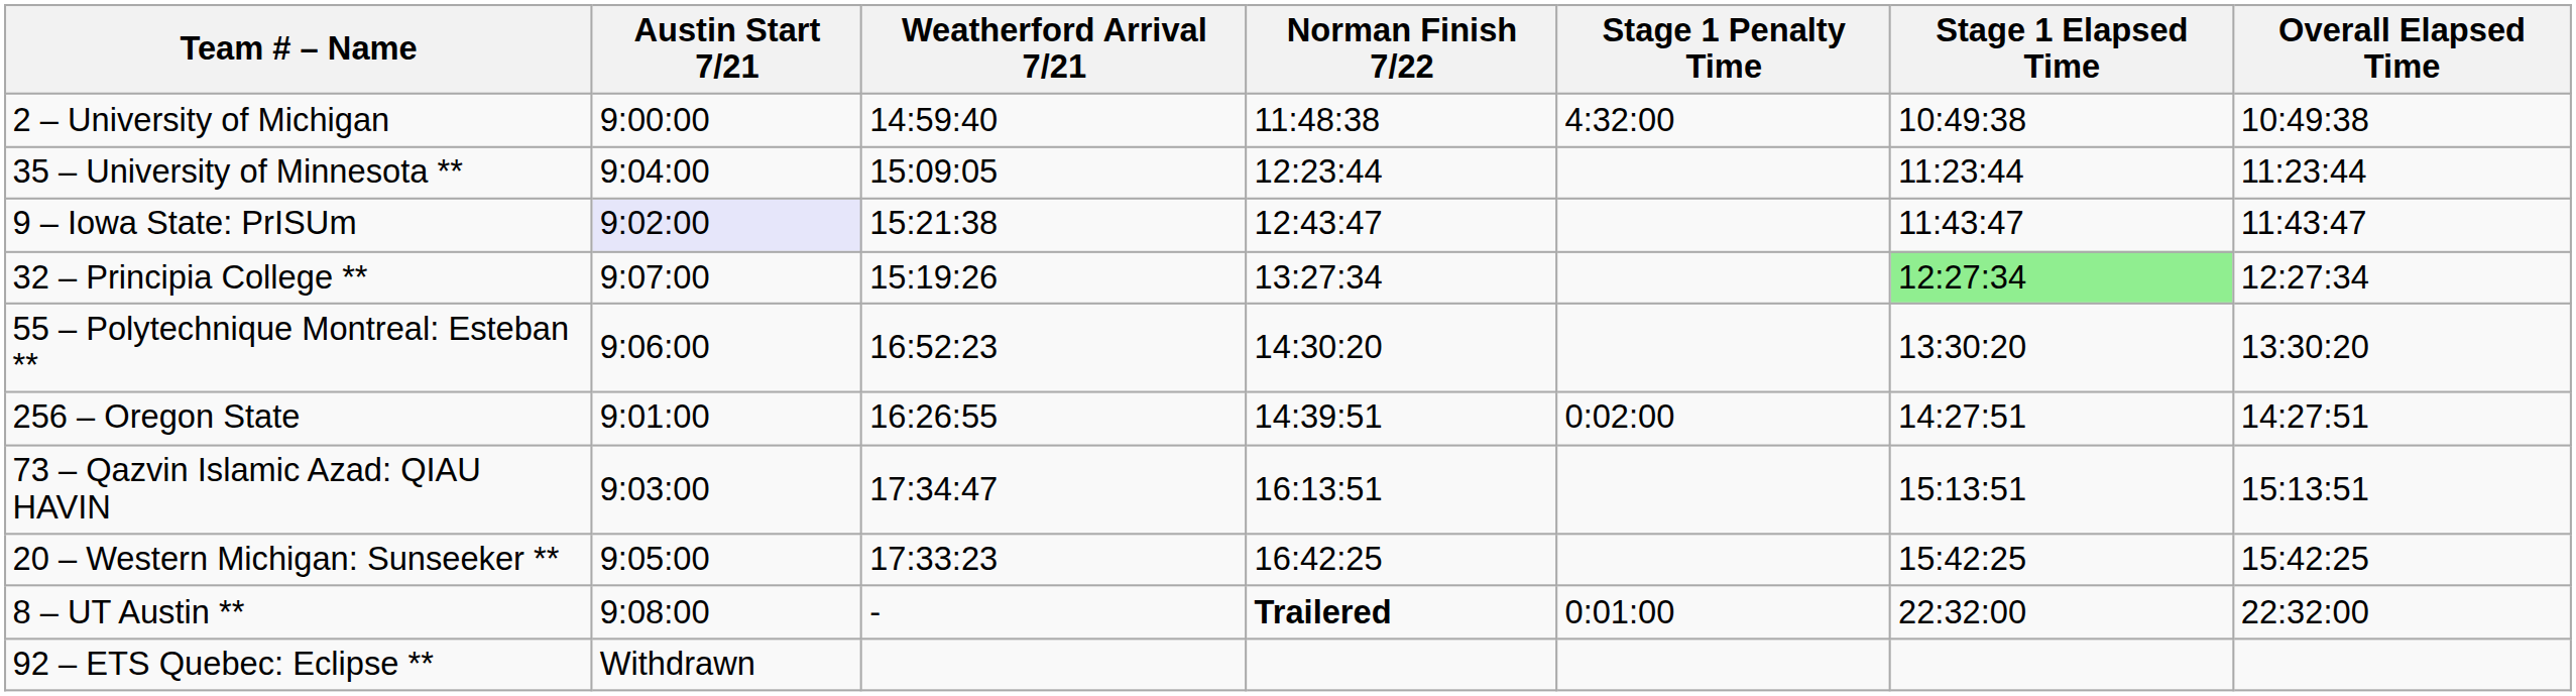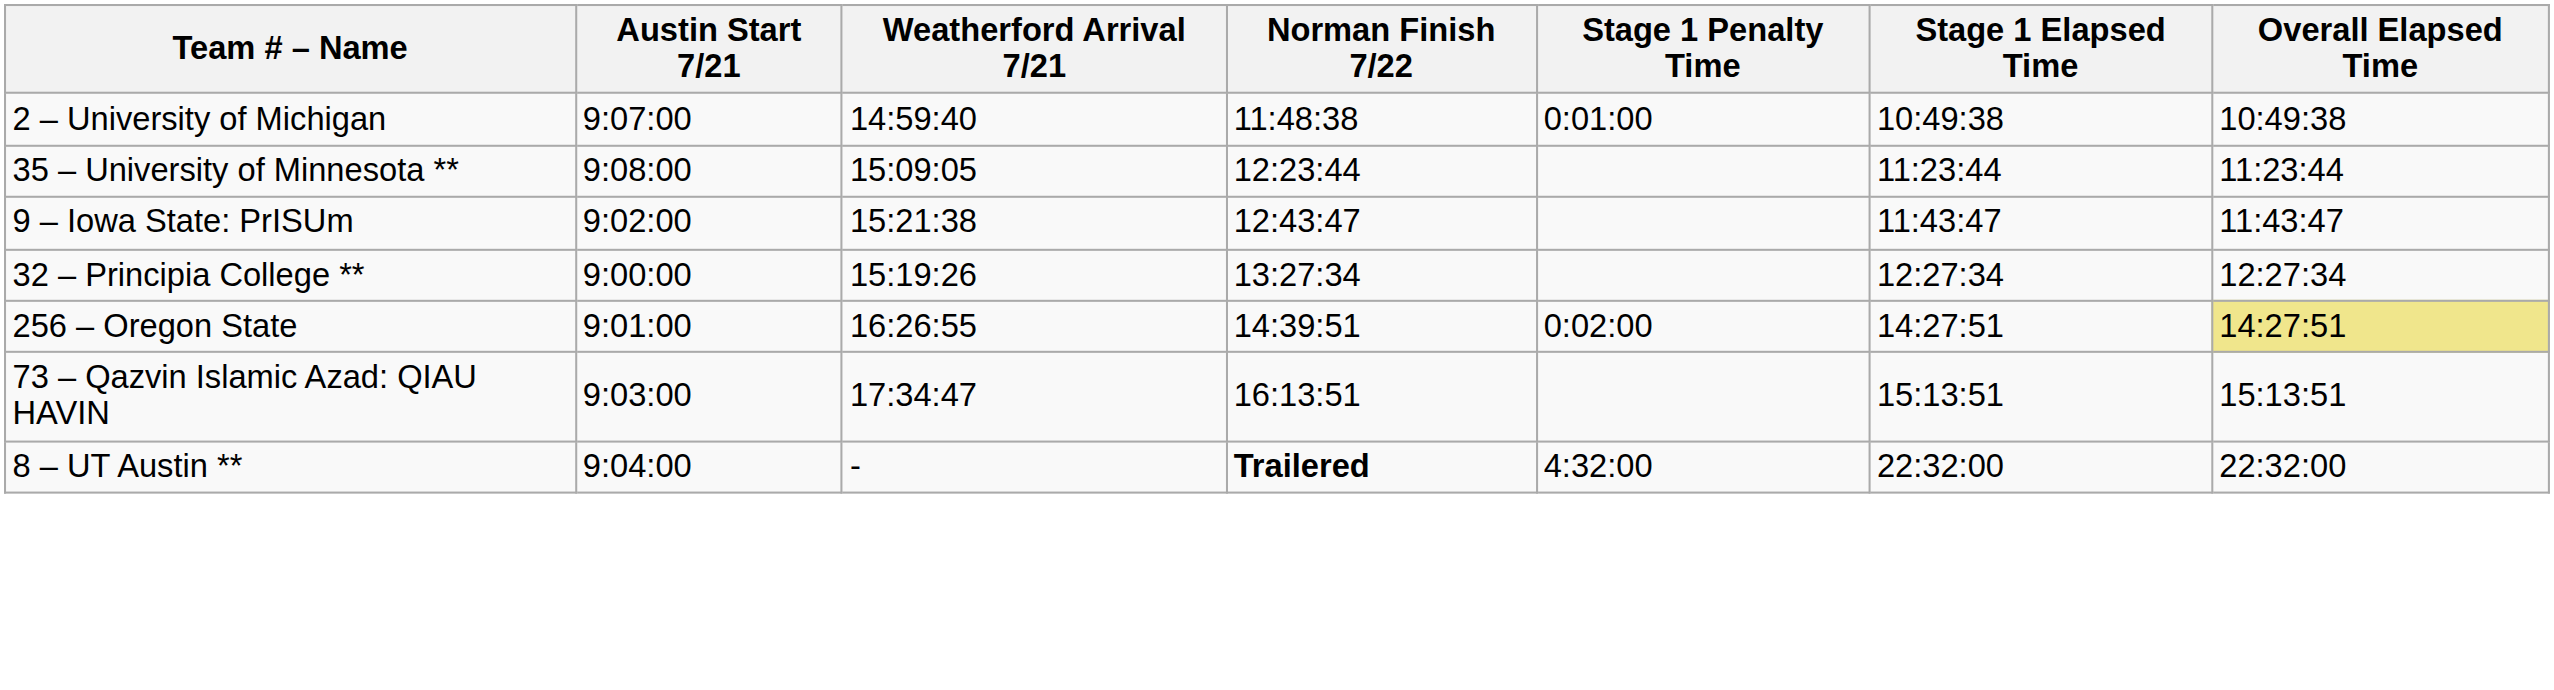 <table class="wikitable">
 <tr>
 <th>Team # – Name</th>
 <th>Austin Start 7/21</th>
 <th>Weatherford Arrival 7/21</th>
 <th>Norman Finish 7/22</th>
 <th>Stage 1 Penalty Time</th>
 <th>Stage 1 Elapsed Time</th>
 <th>Overall Elapsed Time</th>
 </tr>
 <tr>
 <td>2 – University of Michigan</td>
-<td>9:00:00</td>
+<td>9:07:00</td>
 <td>14:59:40</td>
 <td>11:48:38</td>
-<td>4:32:00</td>
+<td>0:01:00</td>
 <td>10:49:38</td>
 <td>10:49:38</td>
 </tr>
 <tr>
 <td>35 – University of Minnesota **</td>
-<td>9:04:00</td>
+<td>9:08:00</td>
 <td>15:09:05</td>
 <td>12:23:44</td>
 <td></td>
 <td>11:23:44</td>
 <td>11:23:44</td>
 </tr>
 <tr>
 <td>9 – Iowa State: PrISUm</td>
-<td style="background: lavender;">9:02:00</td>
+<td>9:02:00</td>
 <td>15:21:38</td>
 <td>12:43:47</td>
 <td></td>
 <td>11:43:47</td>
 <td>11:43:47</td>
 </tr>
 <tr>
 <td>32 – Principia College **</td>
-<td>9:07:00</td>
+<td>9:00:00</td>
 <td>15:19:26</td>
 <td>13:27:34</td>
 <td></td>
-<td style="background: lightgreen;">12:27:34</td>
 <td>12:27:34</td>
-</tr>
-<tr>
-<td>55 – Polytechnique Montreal: Esteban **</td>
-<td>9:06:00</td>
-<td>16:52:23</td>
-<td>14:30:20</td>
-<td></td>
-<td>13:30:20</td>
-<td>13:30:20</td>
+<td>12:27:34</td>
 </tr>
 <tr>
 <td>256 – Oregon State</td>
 <td>9:01:00</td>
 <td>16:26:55</td>
 <td>14:39:51</td>
 <td>0:02:00</td>
 <td>14:27:51</td>
-<td>14:27:51</td>
+<td style="background: khaki;">14:27:51</td>
 </tr>
 <tr>
 <td>73 – Qazvin Islamic Azad: QIAU HAVIN</td>
 <td>9:03:00</td>
 <td>17:34:47</td>
 <td>16:13:51</td>
 <td></td>
 <td>15:13:51</td>
 <td>15:13:51</td>
 </tr>
 <tr>
-<td>20 – Western Michigan: Sunseeker **</td>
-<td>9:05:00</td>
-<td>17:33:23</td>
-<td>16:42:25</td>
-<td></td>
-<td>15:42:25</td>
-<td>15:42:25</td>
-</tr>
-<tr>
 <td>8 – UT Austin **</td>
-<td>9:08:00</td>
+<td>9:04:00</td>
 <td>-</td>
 <td><strong>Trailered</strong></td>
-<td>0:01:00</td>
+<td>4:32:00</td>
 <td>22:32:00</td>
 <td>22:32:00</td>
 </tr>
-<tr>
-<td>92 – ETS Quebec: Eclipse **</td>
-<td>Withdrawn</td>
-<td></td>
-<td></td>
-<td></td>
-<td></td>
-<td></td>
-</tr>
 </table>
